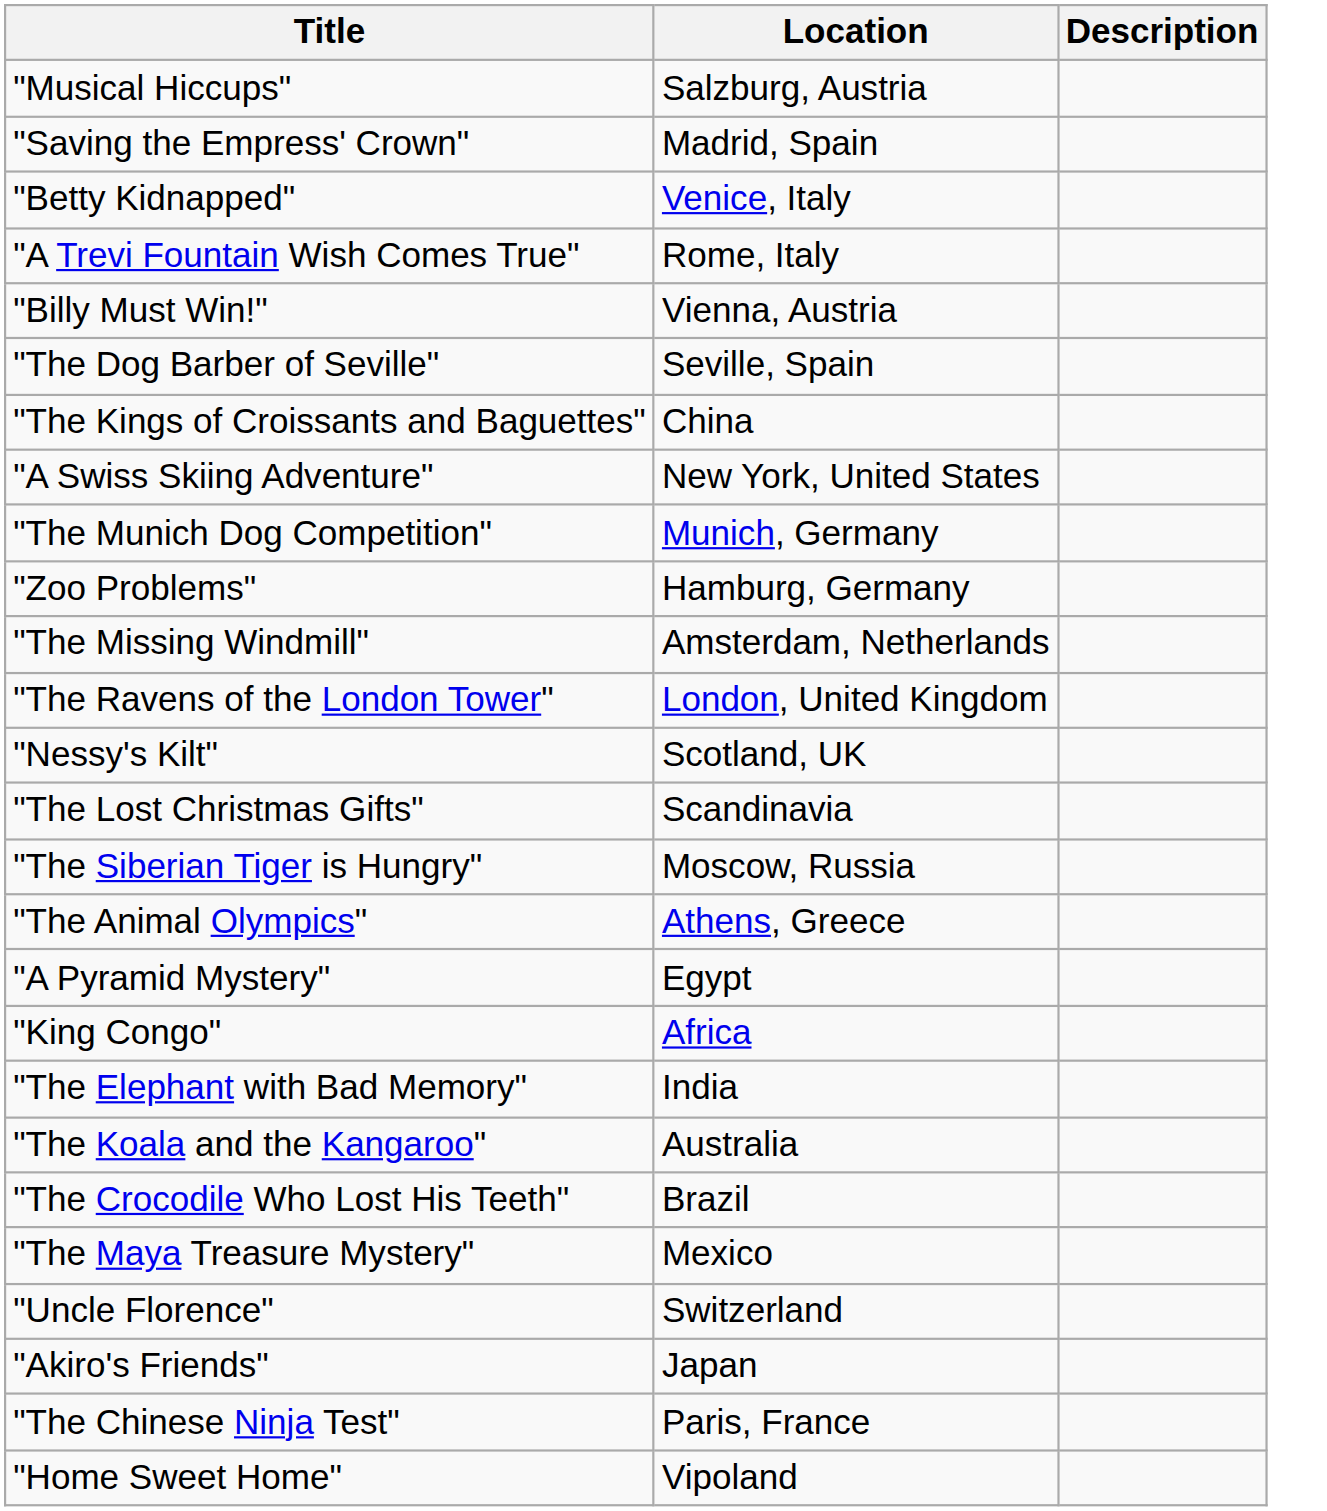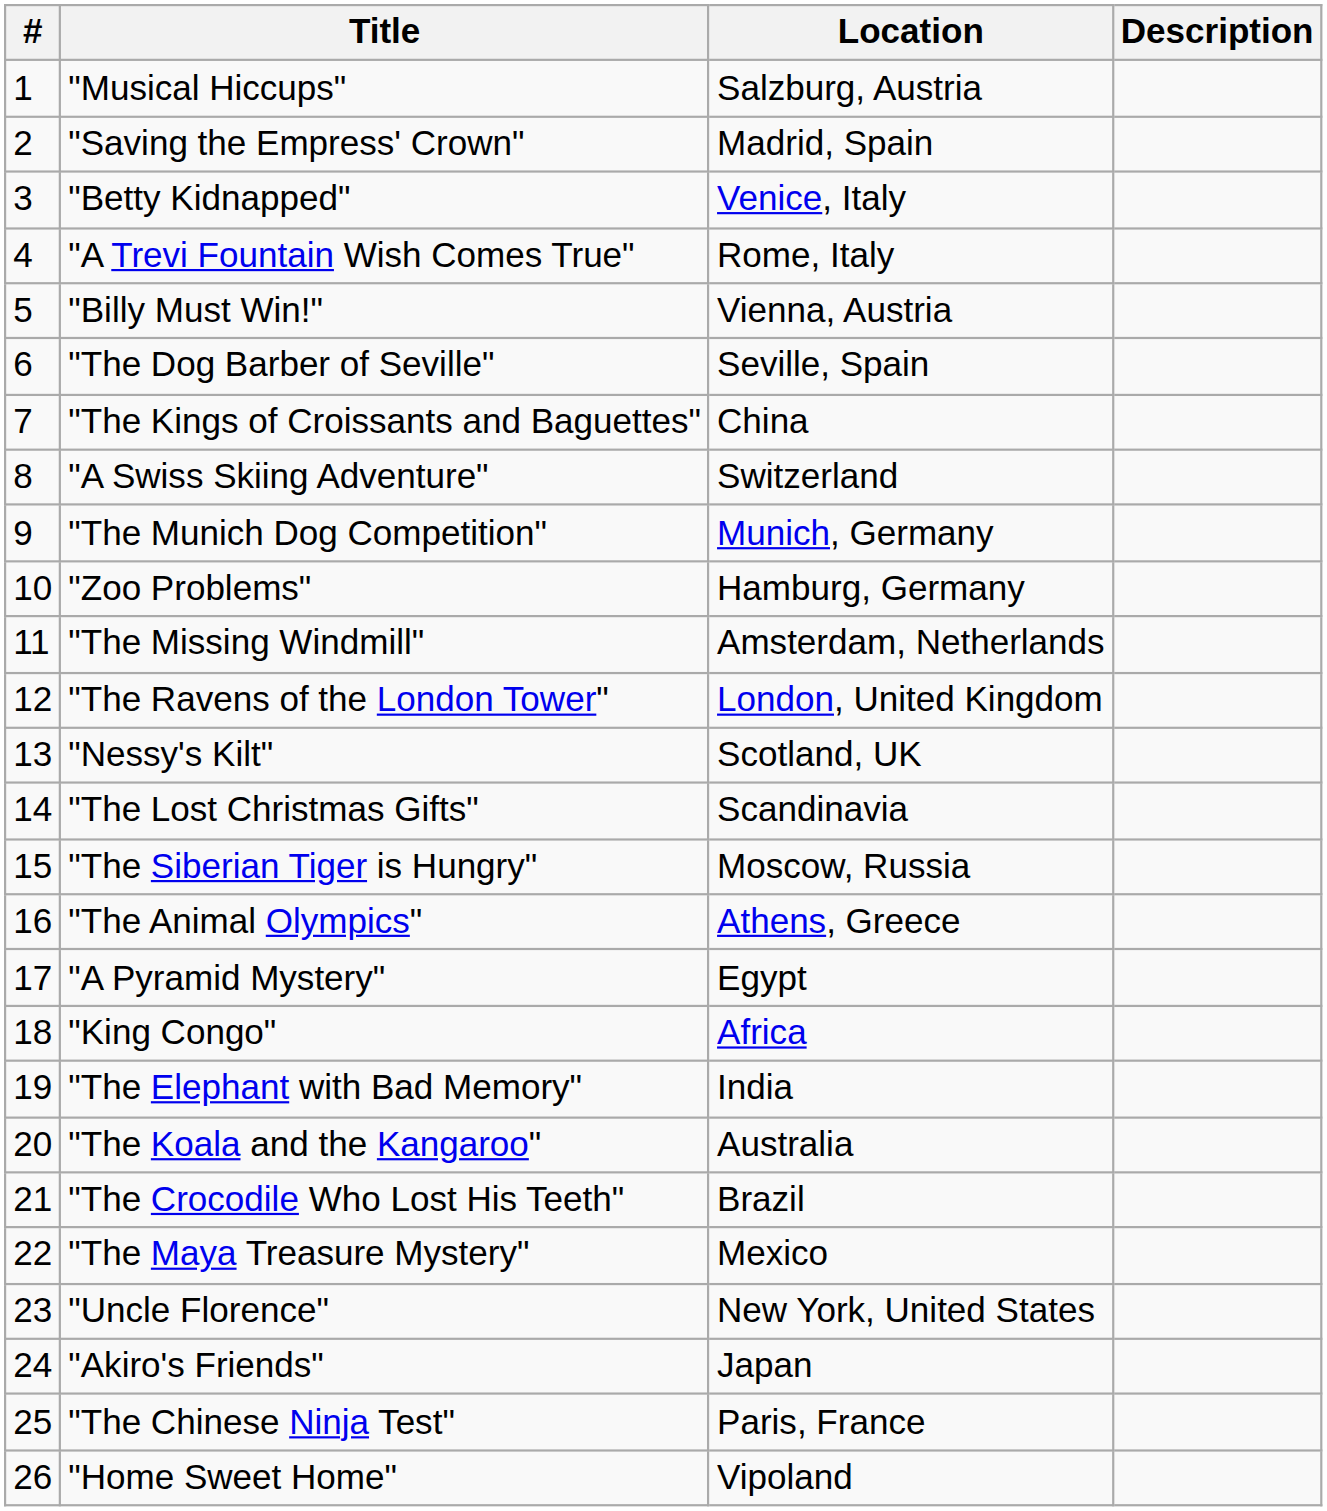 <table class="wikitable sortable">
 <tr>
+<th>#</th>
 <th>Title</th>
 <th>Location</th>
 <th>Description</th>
 </tr>
 <tr>
+<td>1</td>
 <td>"Musical Hiccups"</td>
 <td>Salzburg, Austria</td>
 <td></td>
 </tr>
 <tr>
+<td>2</td>
 <td>"Saving the Empress' Crown"</td>
 <td>Madrid, Spain</td>
 <td></td>
 </tr>
 <tr>
+<td>3</td>
 <td>"Betty Kidnapped"</td>
 <td><a href='#'>Venice</a>, Italy</td>
 <td></td>
 </tr>
 <tr>
+<td>4</td>
 <td>"A <a href='#'>Trevi Fountain</a> Wish Comes True"</td>
 <td>Rome, Italy</td>
 <td></td>
 </tr>
 <tr>
+<td>5</td>
 <td>"Billy Must Win!"</td>
 <td>Vienna, Austria</td>
 <td></td>
 </tr>
 <tr>
+<td>6</td>
 <td>"The Dog Barber of Seville"</td>
 <td>Seville, Spain</td>
 <td></td>
 </tr>
 <tr>
+<td>7</td>
 <td>"The Kings of Croissants and Baguettes"</td>
 <td>China</td>
 <td></td>
 </tr>
 <tr>
+<td>8</td>
 <td>"A Swiss Skiing Adventure"</td>
-<td>New York, United States</td>
+<td>Switzerland</td>
 <td></td>
 </tr>
 <tr>
+<td>9</td>
 <td>"The Munich Dog Competition"</td>
 <td><a href='#'>Munich</a>, Germany</td>
 <td></td>
 </tr>
 <tr>
+<td>10</td>
 <td>"Zoo Problems"</td>
 <td>Hamburg, Germany</td>
 <td></td>
 </tr>
 <tr>
+<td>11</td>
 <td>"The Missing Windmill"</td>
 <td>Amsterdam, Netherlands</td>
 <td></td>
 </tr>
 <tr>
+<td>12</td>
 <td>"The Ravens of the <a href='#'>London Tower</a>"</td>
 <td><a href='#'>London</a>, United Kingdom</td>
 <td></td>
 </tr>
 <tr>
+<td>13</td>
 <td>"Nessy's Kilt"</td>
 <td>Scotland, UK</td>
 <td></td>
 </tr>
 <tr>
+<td>14</td>
 <td>"The Lost Christmas Gifts"</td>
 <td>Scandinavia</td>
 <td></td>
 </tr>
 <tr>
+<td>15</td>
 <td>"The <a href='#'>Siberian Tiger</a> is Hungry"</td>
 <td>Moscow, Russia</td>
 <td></td>
 </tr>
 <tr>
+<td>16</td>
 <td>"The Animal <a href='#'>Olympics</a>"</td>
 <td><a href='#'>Athens</a>, Greece</td>
 <td></td>
 </tr>
 <tr>
+<td>17</td>
 <td>"A Pyramid Mystery"</td>
 <td>Egypt</td>
 <td></td>
 </tr>
 <tr>
+<td>18</td>
 <td>"King Congo"</td>
 <td><a href='#'>Africa</a></td>
 <td></td>
 </tr>
 <tr>
+<td>19</td>
 <td>"The <a href='#'>Elephant</a> with Bad Memory"</td>
 <td>India</td>
 <td></td>
 </tr>
 <tr>
+<td>20</td>
 <td>"The <a href='#'>Koala</a> and the <a href='#'>Kangaroo</a>"</td>
 <td>Australia</td>
 <td></td>
 </tr>
 <tr>
+<td>21</td>
 <td>"The <a href='#'>Crocodile</a> Who Lost His Teeth"</td>
 <td>Brazil</td>
 <td></td>
 </tr>
 <tr>
+<td>22</td>
 <td>"The <a href='#'>Maya</a> Treasure Mystery"</td>
 <td>Mexico</td>
 <td></td>
 </tr>
 <tr>
+<td>23</td>
 <td>"Uncle Florence"</td>
-<td>Switzerland</td>
+<td>New York, United States</td>
 <td></td>
 </tr>
 <tr>
+<td>24</td>
 <td>"Akiro's Friends"</td>
 <td>Japan</td>
 <td></td>
 </tr>
 <tr>
+<td>25</td>
 <td>"The Chinese <a href='#'>Ninja</a> Test"</td>
 <td>Paris, France</td>
 <td></td>
 </tr>
 <tr>
+<td>26</td>
 <td>"Home Sweet Home"</td>
 <td>Vipoland</td>
 <td></td>
 </tr>
 </table>
